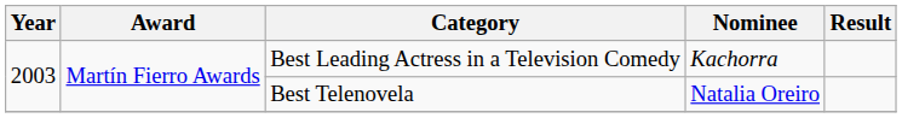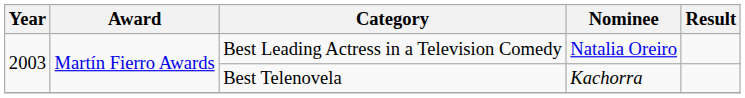 <table class="wikitable plainrowheaders sortable ">
 <tr>
 <th>Year</th>
 <th>Award</th>
 <th>Category</th>
 <th>Nominee</th>
 <th>Result</th>
 </tr>
 <tr>
 <td rowspan="2">2003</td>
 <td rowspan="2"><a href='#'>Martín Fierro Awards</a></td>
 <td>Best Leading Actress in a Television Comedy</td>
-<td><em>Kachorra</em></td>
+<td><a href='#'>Natalia Oreiro</a></td>
 <td></td>
 </tr>
 <tr>
 <td>Best Telenovela</td>
-<td><a href='#'>Natalia Oreiro</a></td>
+<td><em>Kachorra</em></td>
 <td></td>
 </tr>
 <tr>
 </tr>
 </table>
